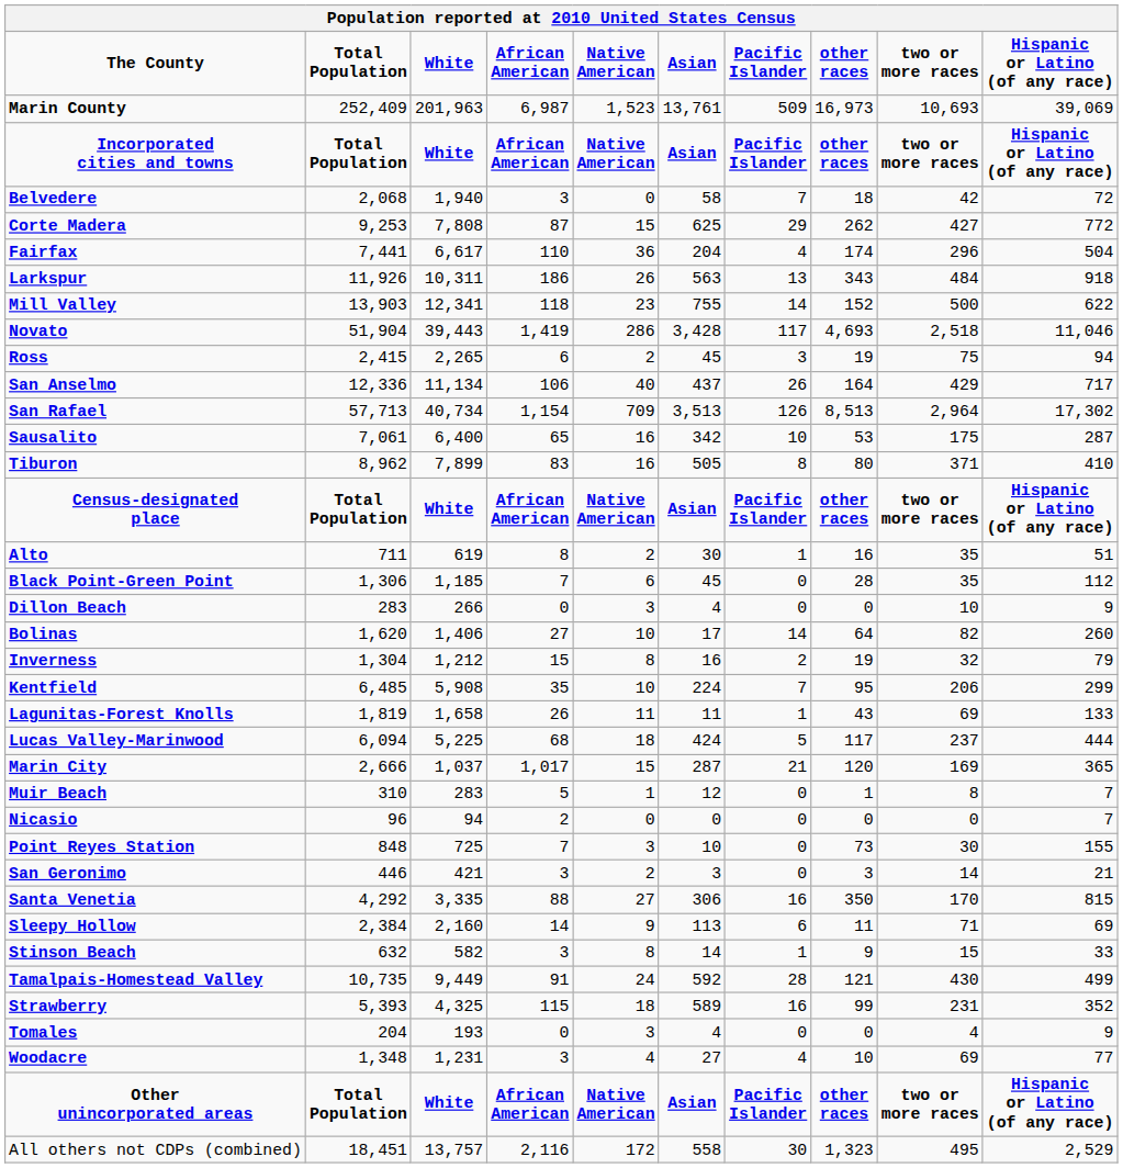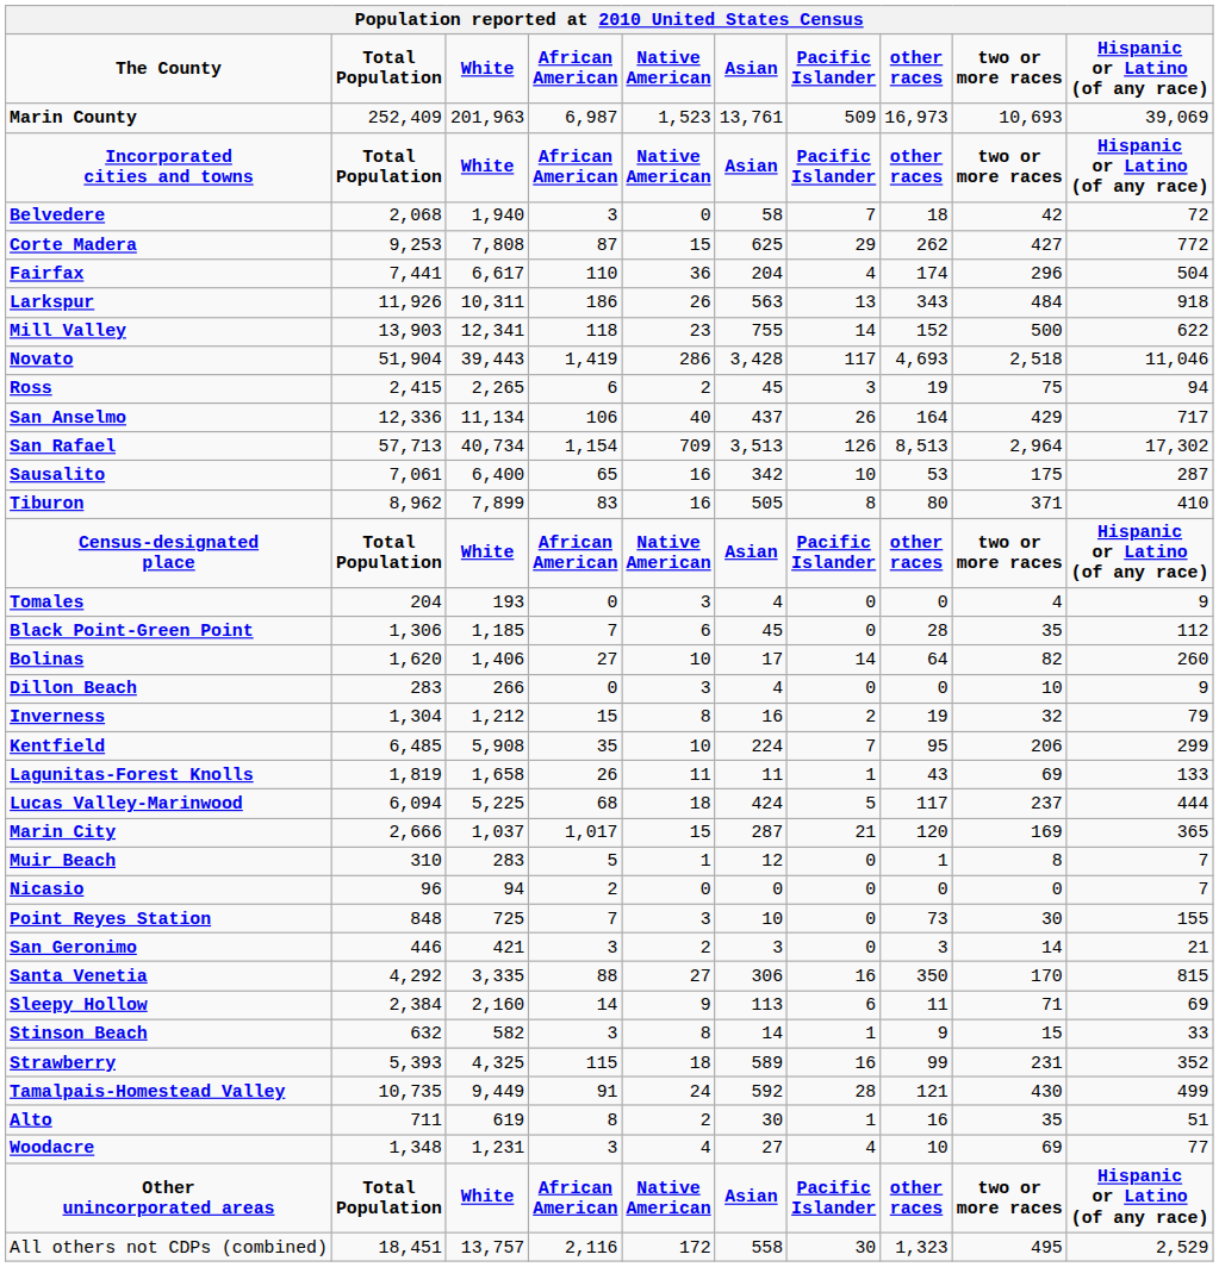 <table class="wikitable collapsible collapsed">
 <tr>
 <th colspan=10>Population reported at <a href='#'>2010 United States Census</a></th>
 </tr>
 <tr>
 <td style="text-align:center;"><strong>The County</strong></td>
 <td style="text-align:center;"><strong>Total<br>Population</strong></td>
 <td style="text-align:center;"><strong><a href='#'>White</a></strong></td>
 <td style="text-align:center;"><strong><a href='#'>African<br>American</a></strong></td>
 <td style="text-align:center;"><strong><a href='#'>Native<br>American</a></strong></td>
 <td style="text-align:center;"><strong><a href='#'>Asian</a></strong></td>
 <td style="text-align:center;"><strong><a href='#'>Pacific<br>Islander</a></strong></td>
 <td style="text-align:center;"><strong><a href='#'>other<br>races</a></strong></td>
 <td style="text-align:center;"><strong>two or<br>more races</strong></td>
 <td style="text-align:center;"><strong><a href='#'>Hispanic</a><br>or <a href='#'>Latino</a><br>(of any race)</strong></td>
 </tr>
 <tr>
 <td><strong>Marin County</strong></td>
 <td align="right">252,409</td>
 <td align="right">201,963</td>
 <td align="right">6,987</td>
 <td align="right">1,523</td>
 <td align="right">13,761</td>
 <td align="right">509</td>
 <td align="right">16,973</td>
 <td align="right">10,693</td>
 <td align="right">39,069</td>
 </tr>
 <tr>
 <td style="text-align:center;"><strong><a href='#'>Incorporated<br>cities and towns</a></strong></td>
 <td style="text-align:center;"><strong>Total<br>Population</strong></td>
 <td style="text-align:center;"><strong><a href='#'>White</a></strong></td>
 <td style="text-align:center;"><strong><a href='#'>African<br>American</a></strong></td>
 <td style="text-align:center;"><strong><a href='#'>Native<br>American</a></strong></td>
 <td style="text-align:center;"><strong><a href='#'>Asian</a></strong></td>
 <td style="text-align:center;"><strong><a href='#'>Pacific<br>Islander</a></strong></td>
 <td style="text-align:center;"><strong><a href='#'>other<br>races</a></strong></td>
 <td style="text-align:center;"><strong>two or<br>more races</strong></td>
 <td style="text-align:center;"><strong><a href='#'>Hispanic</a><br>or <a href='#'>Latino</a><br>(of any race)</strong></td>
 </tr>
 <tr>
 <td><strong><a href='#'>Belvedere</a></strong></td>
 <td align="right">2,068</td>
 <td align="right">1,940</td>
 <td align="right">3</td>
 <td align="right">0</td>
 <td align="right">58</td>
 <td align="right">7</td>
 <td align="right">18</td>
 <td align="right">42</td>
 <td align="right">72</td>
 </tr>
 <tr>
 <td><strong><a href='#'>Corte Madera</a></strong></td>
 <td align="right">9,253</td>
 <td align="right">7,808</td>
 <td align="right">87</td>
 <td align="right">15</td>
 <td align="right">625</td>
 <td align="right">29</td>
 <td align="right">262</td>
 <td align="right">427</td>
 <td align="right">772</td>
 </tr>
 <tr>
 <td><strong><a href='#'>Fairfax</a></strong></td>
 <td align="right">7,441</td>
 <td align="right">6,617</td>
 <td align="right">110</td>
 <td align="right">36</td>
 <td align="right">204</td>
 <td align="right">4</td>
 <td align="right">174</td>
 <td align="right">296</td>
 <td align="right">504</td>
 </tr>
 <tr>
 <td><strong><a href='#'>Larkspur</a></strong></td>
 <td align="right">11,926</td>
 <td align="right">10,311</td>
 <td align="right">186</td>
 <td align="right">26</td>
 <td align="right">563</td>
 <td align="right">13</td>
 <td align="right">343</td>
 <td align="right">484</td>
 <td align="right">918</td>
 </tr>
 <tr>
 <td><strong><a href='#'>Mill Valley</a></strong></td>
 <td align="right">13,903</td>
 <td align="right">12,341</td>
 <td align="right">118</td>
 <td align="right">23</td>
 <td align="right">755</td>
 <td align="right">14</td>
 <td align="right">152</td>
 <td align="right">500</td>
 <td align="right">622</td>
 </tr>
 <tr>
 <td><strong><a href='#'>Novato</a></strong></td>
 <td align="right">51,904</td>
 <td align="right">39,443</td>
 <td align="right">1,419</td>
 <td align="right">286</td>
 <td align="right">3,428</td>
 <td align="right">117</td>
 <td align="right">4,693</td>
 <td align="right">2,518</td>
 <td align="right">11,046</td>
 </tr>
 <tr>
 <td><strong><a href='#'>Ross</a></strong></td>
 <td align="right">2,415</td>
 <td align="right">2,265</td>
 <td align="right">6</td>
 <td align="right">2</td>
 <td align="right">45</td>
 <td align="right">3</td>
 <td align="right">19</td>
 <td align="right">75</td>
 <td align="right">94</td>
 </tr>
 <tr>
 <td><strong><a href='#'>San Anselmo</a></strong></td>
 <td align="right">12,336</td>
 <td align="right">11,134</td>
 <td align="right">106</td>
 <td align="right">40</td>
 <td align="right">437</td>
 <td align="right">26</td>
 <td align="right">164</td>
 <td align="right">429</td>
 <td align="right">717</td>
 </tr>
 <tr>
 <td><strong><a href='#'>San Rafael</a></strong></td>
 <td align="right">57,713</td>
 <td align="right">40,734</td>
 <td align="right">1,154</td>
 <td align="right">709</td>
 <td align="right">3,513</td>
 <td align="right">126</td>
 <td align="right">8,513</td>
 <td align="right">2,964</td>
 <td align="right">17,302</td>
 </tr>
 <tr>
 <td><strong><a href='#'>Sausalito</a></strong></td>
 <td align="right">7,061</td>
 <td align="right">6,400</td>
 <td align="right">65</td>
 <td align="right">16</td>
 <td align="right">342</td>
 <td align="right">10</td>
 <td align="right">53</td>
 <td align="right">175</td>
 <td align="right">287</td>
 </tr>
 <tr>
 <td><strong><a href='#'>Tiburon</a></strong></td>
 <td align="right">8,962</td>
 <td align="right">7,899</td>
 <td align="right">83</td>
 <td align="right">16</td>
 <td align="right">505</td>
 <td align="right">8</td>
 <td align="right">80</td>
 <td align="right">371</td>
 <td align="right">410</td>
 </tr>
 <tr>
 <td style="text-align:center;"><strong><a href='#'>Census-designated<br>place</a></strong></td>
 <td style="text-align:center;"><strong>Total<br>Population</strong></td>
 <td style="text-align:center;"><strong><a href='#'>White</a></strong></td>
 <td style="text-align:center;"><strong><a href='#'>African<br>American</a></strong></td>
 <td style="text-align:center;"><strong><a href='#'>Native<br>American</a></strong></td>
 <td style="text-align:center;"><strong><a href='#'>Asian</a></strong></td>
 <td style="text-align:center;"><strong><a href='#'>Pacific<br>Islander</a></strong></td>
 <td style="text-align:center;"><strong><a href='#'>other<br>races</a></strong></td>
 <td style="text-align:center;"><strong>two or<br>more races</strong></td>
 <td style="text-align:center;"><strong><a href='#'>Hispanic</a><br>or <a href='#'>Latino</a><br>(of any race)</strong></td>
 </tr>
 <tr>
-<td><strong><a href='#'>Alto</a></strong></td>
-<td align="right">711</td>
-<td align="right">619</td>
-<td align="right">8</td>
-<td align="right">2</td>
-<td align="right">30</td>
-<td align="right">1</td>
-<td align="right">16</td>
-<td align="right">35</td>
-<td align="right">51</td>
+<td><strong><a href='#'>Tomales</a></strong></td>
+<td align="right">204</td>
+<td align="right">193</td>
+<td align="right">0</td>
+<td align="right">3</td>
+<td align="right">4</td>
+<td align="right">0</td>
+<td align="right">0</td>
+<td align="right">4</td>
+<td align="right">9</td>
 </tr>
 <tr>
 <td><strong><a href='#'>Black Point-Green Point</a></strong></td>
 <td align="right">1,306</td>
 <td align="right">1,185</td>
 <td align="right">7</td>
 <td align="right">6</td>
 <td align="right">45</td>
 <td align="right">0</td>
 <td align="right">28</td>
 <td align="right">35</td>
 <td align="right">112</td>
 </tr>
 <tr>
+<td><strong><a href='#'>Bolinas</a></strong></td>
+<td align="right">1,620</td>
+<td align="right">1,406</td>
+<td align="right">27</td>
+<td align="right">10</td>
+<td align="right">17</td>
+<td align="right">14</td>
+<td align="right">64</td>
+<td align="right">82</td>
+<td align="right">260</td>
+</tr>
+<tr>
 <td><strong><a href='#'>Dillon Beach</a></strong></td>
 <td align="right">283</td>
 <td align="right">266</td>
 <td align="right">0</td>
 <td align="right">3</td>
 <td align="right">4</td>
 <td align="right">0</td>
 <td align="right">0</td>
 <td align="right">10</td>
 <td align="right">9</td>
-</tr>
-<tr>
-<td><strong><a href='#'>Bolinas</a></strong></td>
-<td align="right">1,620</td>
-<td align="right">1,406</td>
-<td align="right">27</td>
-<td align="right">10</td>
-<td align="right">17</td>
-<td align="right">14</td>
-<td align="right">64</td>
-<td align="right">82</td>
-<td align="right">260</td>
 </tr>
 <tr>
 <td><strong><a href='#'>Inverness</a></strong></td>
 <td align="right">1,304</td>
 <td align="right">1,212</td>
 <td align="right">15</td>
 <td align="right">8</td>
 <td align="right">16</td>
 <td align="right">2</td>
 <td align="right">19</td>
 <td align="right">32</td>
 <td align="right">79</td>
 </tr>
 <tr>
 <td><strong><a href='#'>Kentfield</a></strong></td>
 <td align="right">6,485</td>
 <td align="right">5,908</td>
 <td align="right">35</td>
 <td align="right">10</td>
 <td align="right">224</td>
 <td align="right">7</td>
 <td align="right">95</td>
 <td align="right">206</td>
 <td align="right">299</td>
 </tr>
 <tr>
 <td><strong><a href='#'>Lagunitas-Forest Knolls</a></strong></td>
 <td align="right">1,819</td>
 <td align="right">1,658</td>
 <td align="right">26</td>
 <td align="right">11</td>
 <td align="right">11</td>
 <td align="right">1</td>
 <td align="right">43</td>
 <td align="right">69</td>
 <td align="right">133</td>
 </tr>
 <tr>
 <td><strong><a href='#'>Lucas Valley-Marinwood</a></strong></td>
 <td align="right">6,094</td>
 <td align="right">5,225</td>
 <td align="right">68</td>
 <td align="right">18</td>
 <td align="right">424</td>
 <td align="right">5</td>
 <td align="right">117</td>
 <td align="right">237</td>
 <td align="right">444</td>
 </tr>
 <tr>
 <td><strong><a href='#'>Marin City</a></strong></td>
 <td align="right">2,666</td>
 <td align="right">1,037</td>
 <td align="right">1,017</td>
 <td align="right">15</td>
 <td align="right">287</td>
 <td align="right">21</td>
 <td align="right">120</td>
 <td align="right">169</td>
 <td align="right">365</td>
 </tr>
 <tr>
 <td><strong><a href='#'>Muir Beach</a></strong></td>
 <td align="right">310</td>
 <td align="right">283</td>
 <td align="right">5</td>
 <td align="right">1</td>
 <td align="right">12</td>
 <td align="right">0</td>
 <td align="right">1</td>
 <td align="right">8</td>
 <td align="right">7</td>
 </tr>
 <tr>
 <td><strong><a href='#'>Nicasio</a></strong></td>
 <td align="right">96</td>
 <td align="right">94</td>
 <td align="right">2</td>
 <td align="right">0</td>
 <td align="right">0</td>
 <td align="right">0</td>
 <td align="right">0</td>
 <td align="right">0</td>
 <td align="right">7</td>
 </tr>
 <tr>
 <td><strong><a href='#'>Point Reyes Station</a></strong></td>
 <td align="right">848</td>
 <td align="right">725</td>
 <td align="right">7</td>
 <td align="right">3</td>
 <td align="right">10</td>
 <td align="right">0</td>
 <td align="right">73</td>
 <td align="right">30</td>
 <td align="right">155</td>
 </tr>
 <tr>
 <td><strong><a href='#'>San Geronimo</a></strong></td>
 <td align="right">446</td>
 <td align="right">421</td>
 <td align="right">3</td>
 <td align="right">2</td>
 <td align="right">3</td>
 <td align="right">0</td>
 <td align="right">3</td>
 <td align="right">14</td>
 <td align="right">21</td>
 </tr>
 <tr>
 <td><strong><a href='#'>Santa Venetia</a></strong></td>
 <td align="right">4,292</td>
 <td align="right">3,335</td>
 <td align="right">88</td>
 <td align="right">27</td>
 <td align="right">306</td>
 <td align="right">16</td>
 <td align="right">350</td>
 <td align="right">170</td>
 <td align="right">815</td>
 </tr>
 <tr>
 <td><strong><a href='#'>Sleepy Hollow</a></strong></td>
 <td align="right">2,384</td>
 <td align="right">2,160</td>
 <td align="right">14</td>
 <td align="right">9</td>
 <td align="right">113</td>
 <td align="right">6</td>
 <td align="right">11</td>
 <td align="right">71</td>
 <td align="right">69</td>
 </tr>
 <tr>
 <td><strong><a href='#'>Stinson Beach</a></strong></td>
 <td align="right">632</td>
 <td align="right">582</td>
 <td align="right">3</td>
 <td align="right">8</td>
 <td align="right">14</td>
 <td align="right">1</td>
 <td align="right">9</td>
 <td align="right">15</td>
 <td align="right">33</td>
 </tr>
 <tr>
+<td><strong><a href='#'>Strawberry</a></strong></td>
+<td align="right">5,393</td>
+<td align="right">4,325</td>
+<td align="right">115</td>
+<td align="right">18</td>
+<td align="right">589</td>
+<td align="right">16</td>
+<td align="right">99</td>
+<td align="right">231</td>
+<td align="right">352</td>
+</tr>
+<tr>
 <td><strong><a href='#'>Tamalpais-Homestead Valley</a></strong></td>
 <td align="right">10,735</td>
 <td align="right">9,449</td>
 <td align="right">91</td>
 <td align="right">24</td>
 <td align="right">592</td>
 <td align="right">28</td>
 <td align="right">121</td>
 <td align="right">430</td>
 <td align="right">499</td>
 </tr>
 <tr>
-<td><strong><a href='#'>Strawberry</a></strong></td>
-<td align="right">5,393</td>
-<td align="right">4,325</td>
-<td align="right">115</td>
-<td align="right">18</td>
-<td align="right">589</td>
+<td><strong><a href='#'>Alto</a></strong></td>
+<td align="right">711</td>
+<td align="right">619</td>
+<td align="right">8</td>
+<td align="right">2</td>
+<td align="right">30</td>
+<td align="right">1</td>
 <td align="right">16</td>
-<td align="right">99</td>
-<td align="right">231</td>
-<td align="right">352</td>
-</tr>
-<tr>
-<td><strong><a href='#'>Tomales</a></strong></td>
-<td align="right">204</td>
-<td align="right">193</td>
-<td align="right">0</td>
-<td align="right">3</td>
-<td align="right">4</td>
-<td align="right">0</td>
-<td align="right">0</td>
-<td align="right">4</td>
-<td align="right">9</td>
+<td align="right">35</td>
+<td align="right">51</td>
 </tr>
 <tr>
 <td><strong><a href='#'>Woodacre</a></strong></td>
 <td align="right">1,348</td>
 <td align="right">1,231</td>
 <td align="right">3</td>
 <td align="right">4</td>
 <td align="right">27</td>
 <td align="right">4</td>
 <td align="right">10</td>
 <td align="right">69</td>
 <td align="right">77</td>
 </tr>
 <tr>
 <td style="text-align:center;"><strong>Other<br><a href='#'>unincorporated areas</a></strong></td>
 <td style="text-align:center;"><strong>Total<br>Population</strong></td>
 <td style="text-align:center;"><strong><a href='#'>White</a></strong></td>
 <td style="text-align:center;"><strong><a href='#'>African<br>American</a></strong></td>
 <td style="text-align:center;"><strong><a href='#'>Native<br>American</a></strong></td>
 <td style="text-align:center;"><strong><a href='#'>Asian</a></strong></td>
 <td style="text-align:center;"><strong><a href='#'>Pacific<br>Islander</a></strong></td>
 <td style="text-align:center;"><strong><a href='#'>other<br>races</a></strong></td>
 <td style="text-align:center;"><strong>two or<br>more races</strong></td>
 <td style="text-align:center;"><strong><a href='#'>Hispanic</a><br>or <a href='#'>Latino</a><br>(of any race)</strong></td>
 </tr>
 <tr>
 <td>All others not CDPs (combined)</td>
 <td align="right">18,451</td>
 <td align="right">13,757</td>
 <td align="right">2,116</td>
 <td align="right">172</td>
 <td align="right">558</td>
 <td align="right">30</td>
 <td align="right">1,323</td>
 <td align="right">495</td>
 <td align="right">2,529</td>
 </tr>
 </table>
